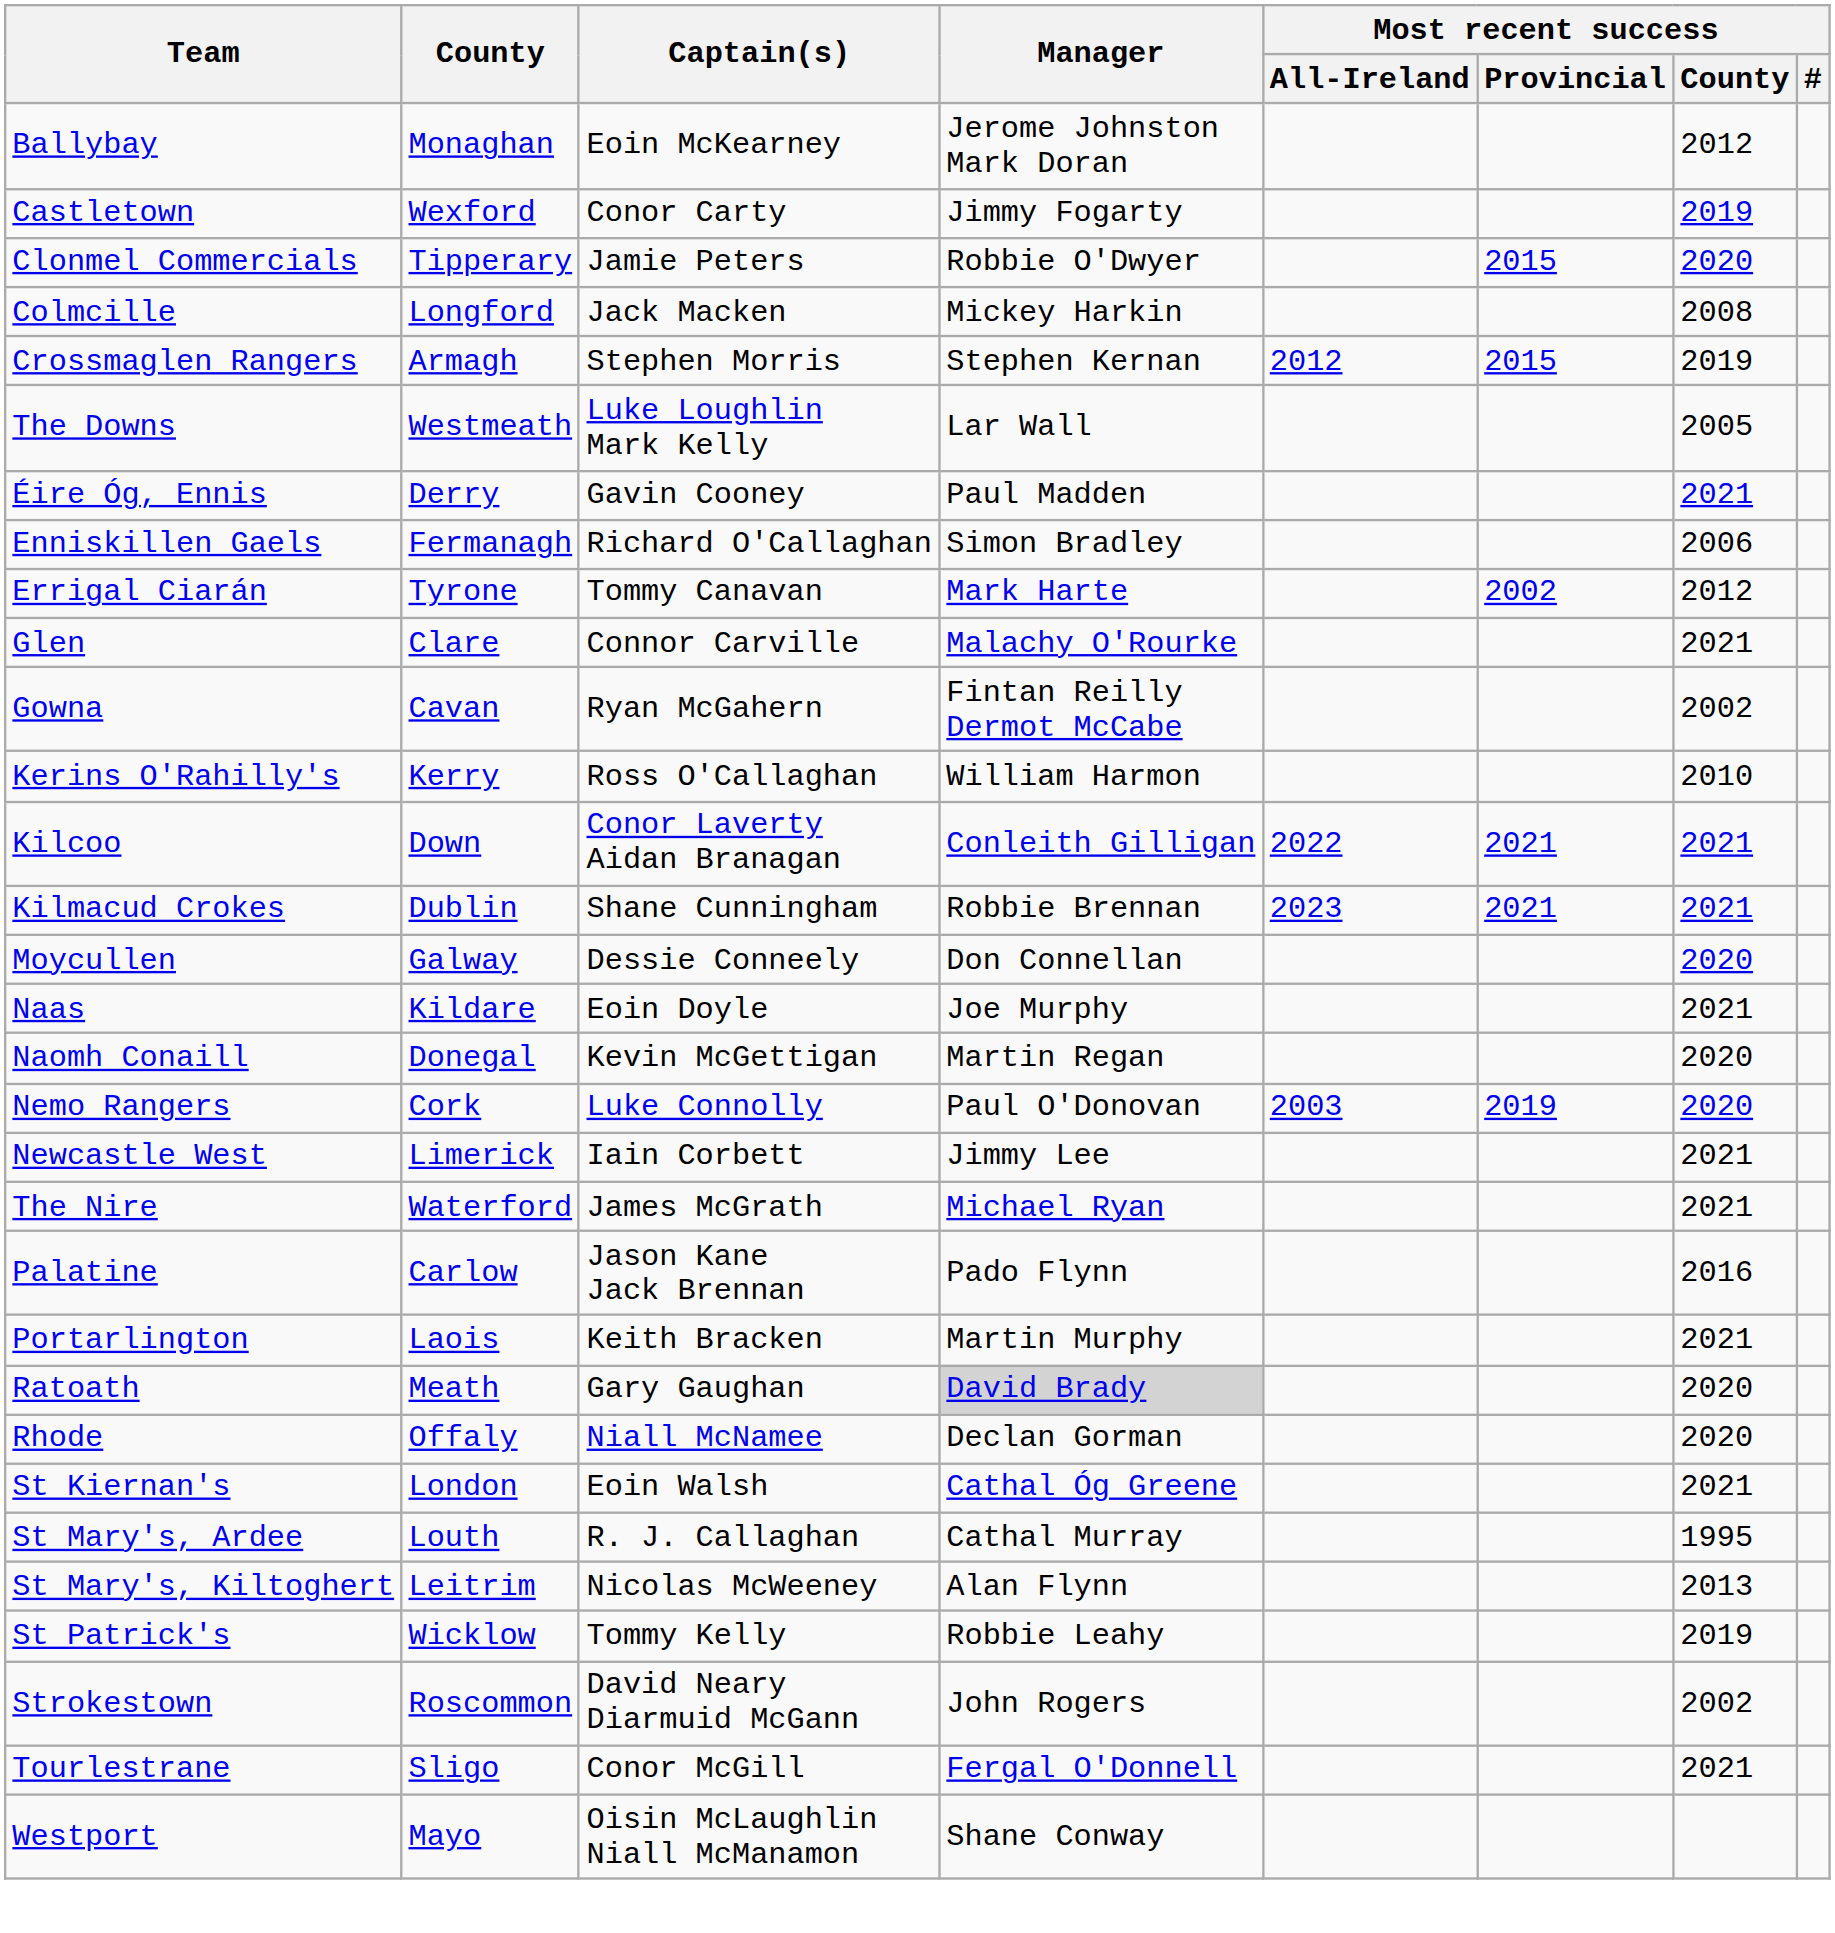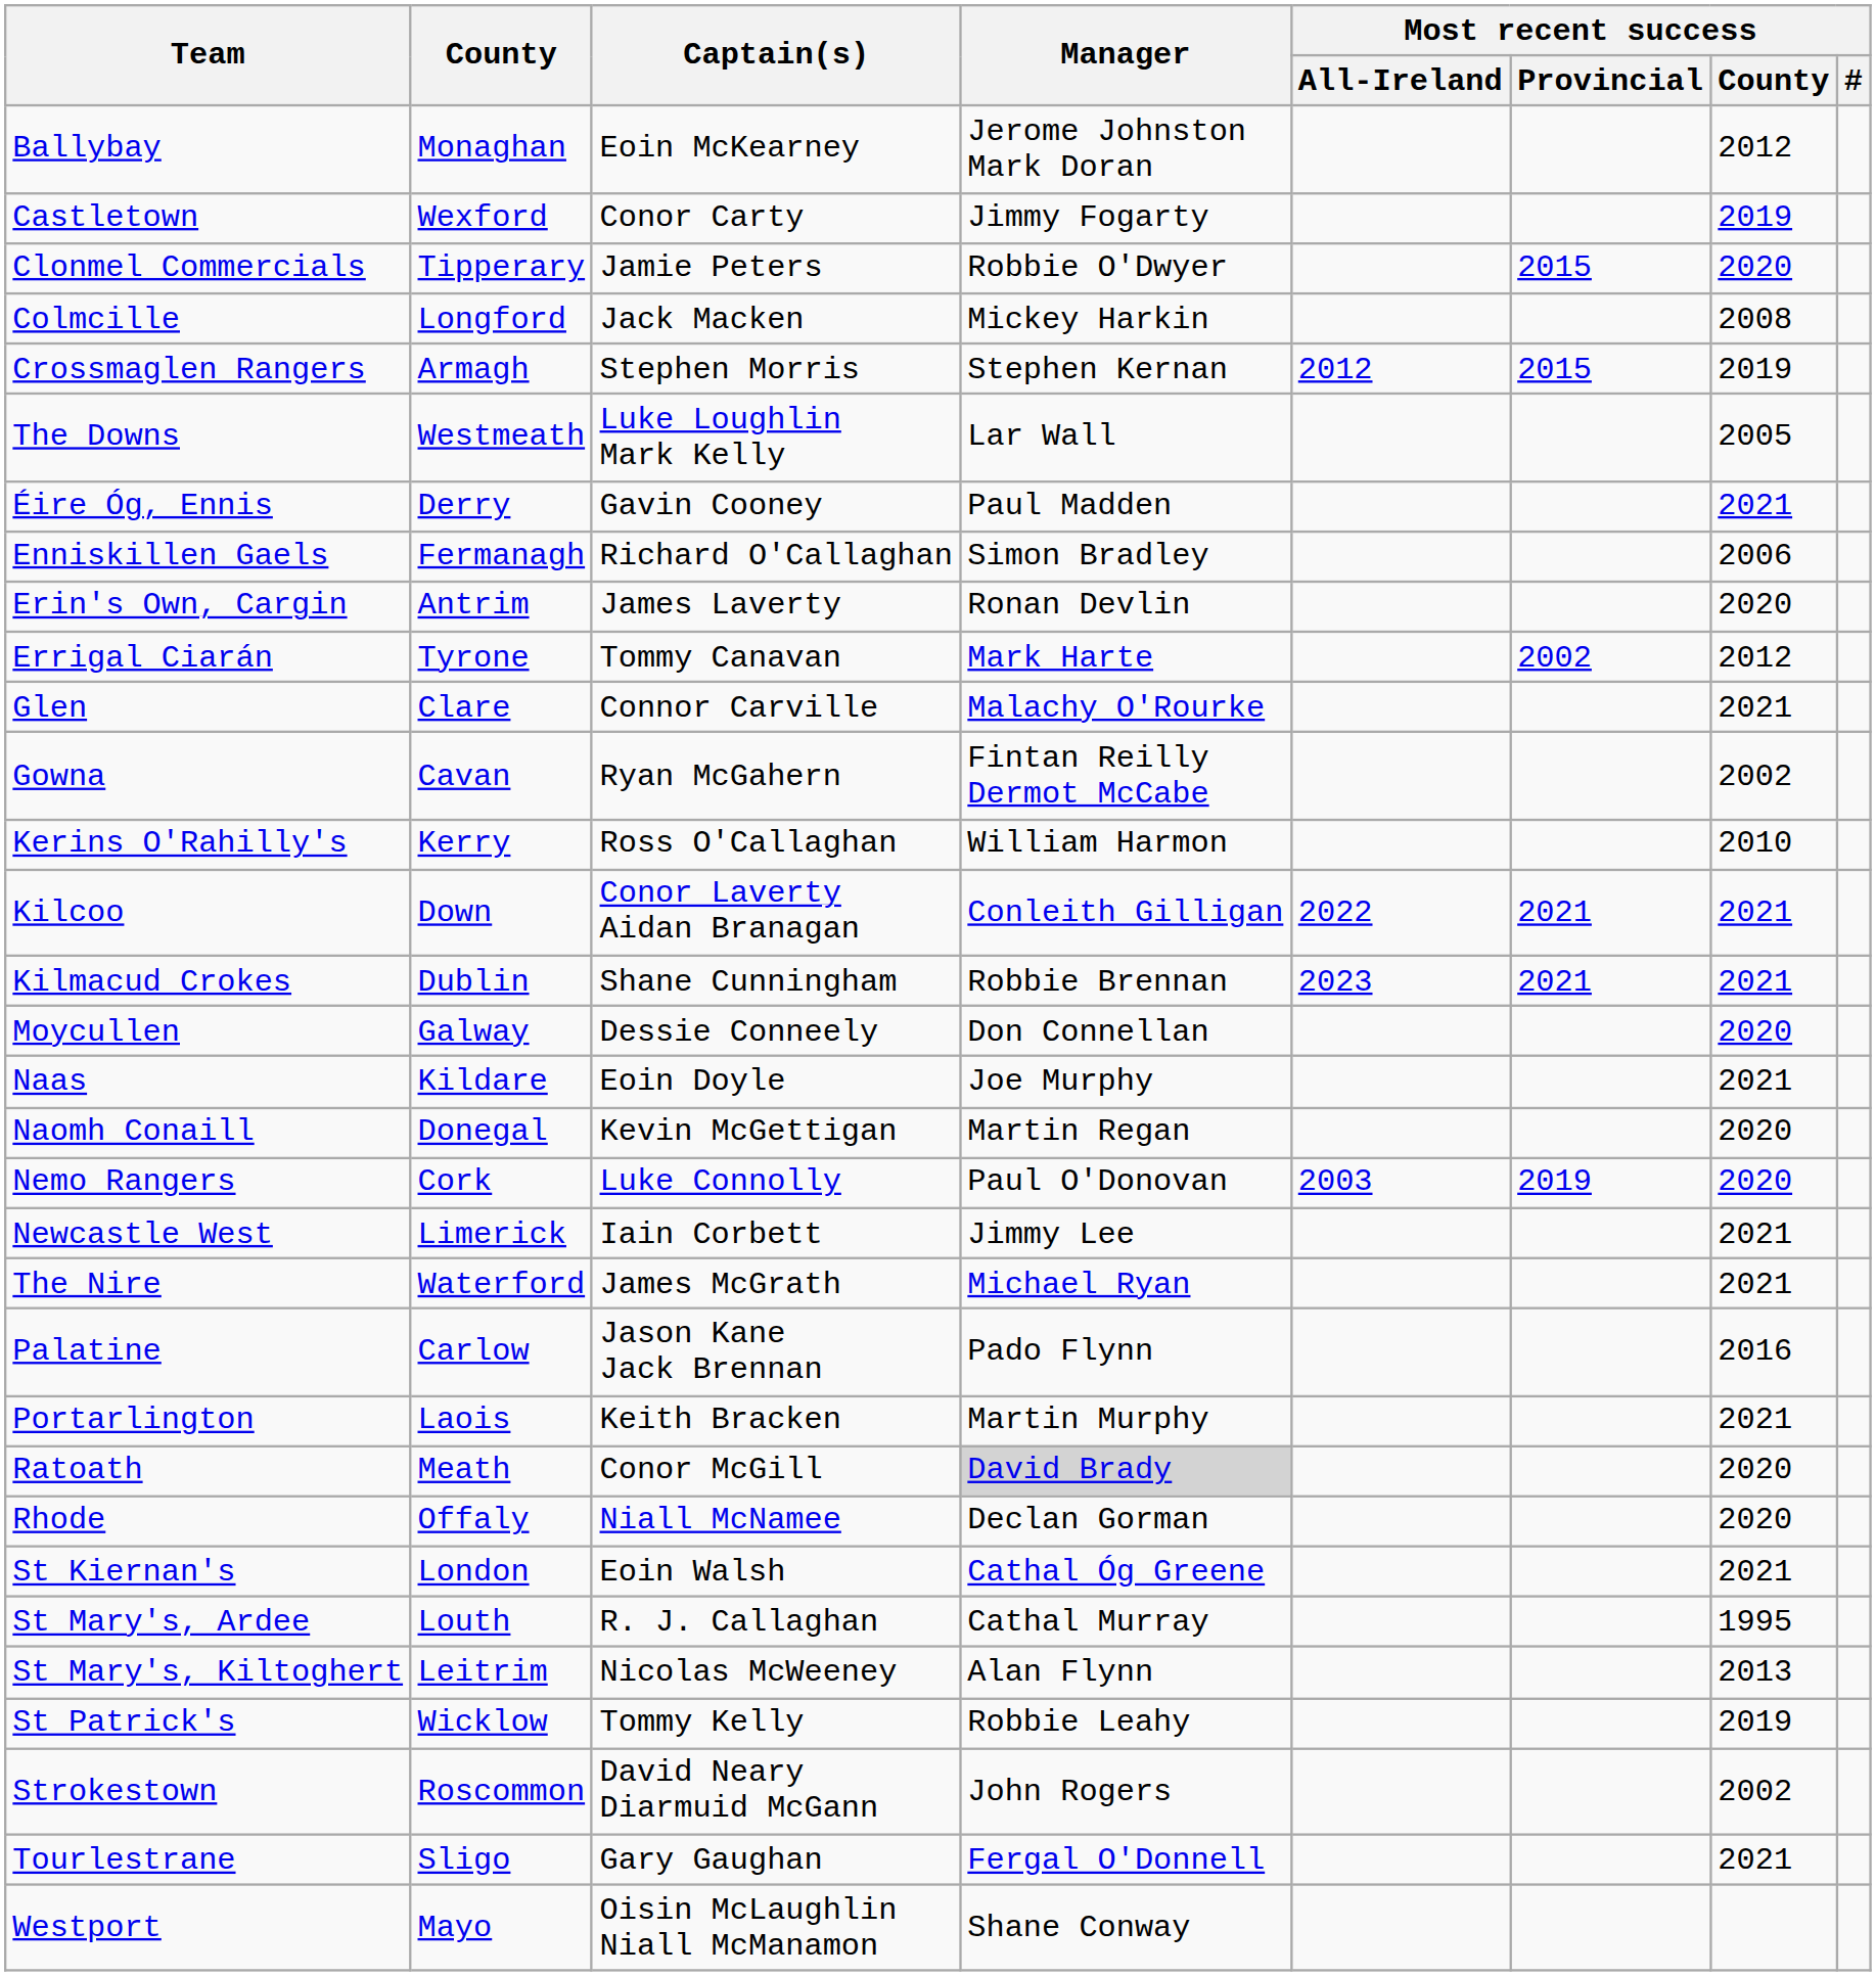 <table class="wikitable sortable">
 <tr>
 <th rowspan="2">Team</th>
 <th rowspan="2">County</th>
 <th rowspan="2">Captain(s)</th>
 <th rowspan="2">Manager</th>
 <th colspan="4">Most recent success</th>
 </tr>
 <tr>
 <th>All-Ireland</th>
 <th>Provincial</th>
 <th>County</th>
 <th>#</th>
 </tr>
 <tr>
 <td> <a href='#'>Ballybay</a></td>
 <td><a href='#'>Monaghan</a></td>
 <td>Eoin McKearney</td>
 <td>Jerome Johnston<br>Mark Doran</td>
 <td></td>
 <td></td>
 <td>2012</td>
 <td></td>
 </tr>
 <tr>
 <td> <a href='#'>Castletown</a></td>
 <td><a href='#'>Wexford</a></td>
 <td>Conor Carty</td>
 <td>Jimmy Fogarty</td>
 <td></td>
 <td></td>
 <td><a href='#'>2019</a></td>
 <td></td>
 </tr>
 <tr>
 <td> <a href='#'>Clonmel Commercials</a></td>
 <td><a href='#'>Tipperary</a></td>
 <td>Jamie Peters</td>
 <td>Robbie O'Dwyer</td>
 <td></td>
 <td><a href='#'>2015</a></td>
 <td><a href='#'>2020</a></td>
 <td></td>
 </tr>
 <tr>
 <td> <a href='#'>Colmcille</a></td>
 <td><a href='#'>Longford</a></td>
 <td>Jack Macken</td>
 <td>Mickey Harkin</td>
 <td></td>
 <td></td>
 <td>2008</td>
 <td></td>
 </tr>
 <tr>
 <td> <a href='#'>Crossmaglen Rangers</a></td>
 <td><a href='#'>Armagh</a></td>
 <td>Stephen Morris</td>
 <td>Stephen Kernan</td>
 <td><a href='#'>2012</a></td>
 <td><a href='#'>2015</a></td>
 <td>2019</td>
 <td></td>
 </tr>
 <tr>
 <td> <a href='#'>The Downs</a></td>
 <td><a href='#'>Westmeath</a></td>
 <td><a href='#'>Luke Loughlin</a><br>Mark Kelly</td>
 <td>Lar Wall</td>
 <td></td>
 <td></td>
 <td>2005</td>
 <td></td>
 </tr>
 <tr>
 <td> <a href='#'>Éire Óg, Ennis</a></td>
 <td><a href='#'>Derry</a></td>
 <td>Gavin Cooney</td>
 <td>Paul Madden</td>
 <td></td>
 <td></td>
 <td><a href='#'>2021</a></td>
 <td></td>
 </tr>
 <tr>
 <td> <a href='#'>Enniskillen Gaels</a></td>
 <td><a href='#'>Fermanagh</a></td>
 <td>Richard O'Callaghan</td>
 <td>Simon Bradley</td>
 <td></td>
 <td></td>
 <td>2006</td>
+<td></td>
+</tr>
+<tr>
+<td> <a href='#'>Erin's Own, Cargin</a></td>
+<td><a href='#'>Antrim</a></td>
+<td>James Laverty</td>
+<td>Ronan Devlin</td>
+<td></td>
+<td></td>
+<td>2020</td>
 <td></td>
 </tr>
 <tr>
 <td> <a href='#'>Errigal Ciarán</a></td>
 <td><a href='#'>Tyrone</a></td>
 <td>Tommy Canavan</td>
 <td><a href='#'>Mark Harte</a></td>
 <td></td>
 <td><a href='#'>2002</a></td>
 <td>2012</td>
 <td></td>
 </tr>
 <tr>
 <td> <a href='#'>Glen</a></td>
 <td><a href='#'>Clare</a></td>
 <td>Connor Carville</td>
 <td><a href='#'>Malachy O'Rourke</a></td>
 <td></td>
 <td></td>
 <td>2021</td>
 <td></td>
 </tr>
 <tr>
 <td> <a href='#'>Gowna</a></td>
 <td><a href='#'>Cavan</a></td>
 <td>Ryan McGahern</td>
 <td>Fintan Reilly<br><a href='#'>Dermot McCabe</a></td>
 <td></td>
 <td></td>
 <td>2002</td>
 <td></td>
 </tr>
 <tr>
 <td> <a href='#'>Kerins O'Rahilly's</a></td>
 <td><a href='#'>Kerry</a></td>
 <td>Ross O'Callaghan</td>
 <td>William Harmon</td>
 <td></td>
 <td></td>
 <td>2010</td>
 <td></td>
 </tr>
 <tr>
 <td> <a href='#'>Kilcoo</a></td>
 <td><a href='#'>Down</a></td>
 <td><a href='#'>Conor Laverty</a><br>Aidan Branagan</td>
 <td><a href='#'>Conleith Gilligan</a></td>
 <td><a href='#'>2022</a></td>
 <td><a href='#'>2021</a></td>
 <td><a href='#'>2021</a></td>
 <td></td>
 </tr>
 <tr>
 <td> <a href='#'>Kilmacud Crokes</a></td>
 <td><a href='#'>Dublin</a></td>
 <td>Shane Cunningham</td>
 <td>Robbie Brennan</td>
 <td><a href='#'>2023</a></td>
 <td><a href='#'>2021</a></td>
 <td><a href='#'>2021</a></td>
 <td></td>
 </tr>
 <tr>
 <td> <a href='#'>Moycullen</a></td>
 <td><a href='#'>Galway</a></td>
 <td>Dessie Conneely</td>
 <td>Don Connellan</td>
 <td></td>
 <td></td>
 <td><a href='#'>2020</a></td>
 <td></td>
 </tr>
 <tr>
 <td> <a href='#'>Naas</a></td>
 <td><a href='#'>Kildare</a></td>
 <td>Eoin Doyle</td>
 <td>Joe Murphy</td>
 <td></td>
 <td></td>
 <td>2021</td>
 <td></td>
 </tr>
 <tr>
 <td> <a href='#'>Naomh Conaill</a></td>
 <td><a href='#'>Donegal</a></td>
 <td>Kevin McGettigan</td>
 <td>Martin Regan</td>
 <td></td>
 <td></td>
 <td>2020</td>
 <td></td>
 </tr>
 <tr>
 <td> <a href='#'>Nemo Rangers</a></td>
 <td><a href='#'>Cork</a></td>
 <td><a href='#'>Luke Connolly</a></td>
 <td>Paul O'Donovan</td>
 <td><a href='#'>2003</a></td>
 <td><a href='#'>2019</a></td>
 <td><a href='#'>2020</a></td>
 <td></td>
 </tr>
 <tr>
 <td> <a href='#'>Newcastle West</a></td>
 <td><a href='#'>Limerick</a></td>
 <td>Iain Corbett</td>
 <td>Jimmy Lee</td>
 <td></td>
 <td></td>
 <td>2021</td>
 <td></td>
 </tr>
 <tr>
 <td> <a href='#'>The Nire</a></td>
 <td><a href='#'>Waterford</a></td>
 <td>James McGrath</td>
 <td><a href='#'>Michael Ryan</a></td>
 <td></td>
 <td></td>
 <td>2021</td>
 <td></td>
 </tr>
 <tr>
 <td> <a href='#'>Palatine</a></td>
 <td><a href='#'>Carlow</a></td>
 <td>Jason Kane<br>Jack Brennan</td>
 <td>Pado Flynn</td>
 <td></td>
 <td></td>
 <td>2016</td>
 <td></td>
 </tr>
 <tr>
 <td> <a href='#'>Portarlington</a></td>
 <td><a href='#'>Laois</a></td>
 <td>Keith Bracken</td>
 <td>Martin Murphy</td>
 <td></td>
 <td></td>
 <td>2021</td>
 <td></td>
 </tr>
 <tr>
 <td> <a href='#'>Ratoath</a></td>
 <td><a href='#'>Meath</a></td>
-<td>Gary Gaughan</td>
+<td>Conor McGill</td>
 <td style="background: lightgrey;"><a href='#'>David Brady</a></td>
 <td></td>
 <td></td>
 <td>2020</td>
 <td></td>
 </tr>
 <tr>
 <td> <a href='#'>Rhode</a></td>
 <td><a href='#'>Offaly</a></td>
 <td><a href='#'>Niall McNamee</a></td>
 <td>Declan Gorman</td>
 <td></td>
 <td></td>
 <td>2020</td>
 <td></td>
 </tr>
 <tr>
 <td> <a href='#'>St Kiernan's</a></td>
 <td><a href='#'>London</a></td>
 <td>Eoin Walsh</td>
 <td><a href='#'>Cathal Óg Greene</a></td>
 <td></td>
 <td></td>
 <td>2021</td>
 <td></td>
 </tr>
 <tr>
 <td> <a href='#'>St Mary's, Ardee</a></td>
 <td><a href='#'>Louth</a></td>
 <td>R. J. Callaghan</td>
 <td>Cathal Murray</td>
 <td></td>
 <td></td>
 <td>1995</td>
 <td></td>
 </tr>
 <tr>
 <td> <a href='#'>St Mary's, Kiltoghert</a></td>
 <td><a href='#'>Leitrim</a></td>
 <td>Nicolas McWeeney</td>
 <td>Alan Flynn</td>
 <td></td>
 <td></td>
 <td>2013</td>
 <td></td>
 </tr>
 <tr>
 <td> <a href='#'>St Patrick's</a></td>
 <td><a href='#'>Wicklow</a></td>
 <td>Tommy Kelly</td>
 <td>Robbie Leahy</td>
 <td></td>
 <td></td>
 <td>2019</td>
 <td></td>
 </tr>
 <tr>
 <td> <a href='#'>Strokestown</a></td>
 <td><a href='#'>Roscommon</a></td>
 <td>David Neary<br>Diarmuid McGann</td>
 <td>John Rogers</td>
 <td></td>
 <td></td>
 <td>2002</td>
 <td></td>
 </tr>
 <tr>
 <td> <a href='#'>Tourlestrane</a></td>
 <td><a href='#'>Sligo</a></td>
-<td>Conor McGill</td>
+<td>Gary Gaughan</td>
 <td><a href='#'>Fergal O'Donnell</a></td>
 <td></td>
 <td></td>
 <td>2021</td>
 <td></td>
 </tr>
 <tr>
 <td> <a href='#'>Westport</a></td>
 <td><a href='#'>Mayo</a></td>
 <td>Oisin McLaughlin<br>Niall McManamon</td>
 <td>Shane Conway</td>
 <td></td>
 <td></td>
 <td></td>
 <td></td>
 </tr>
 </table>
